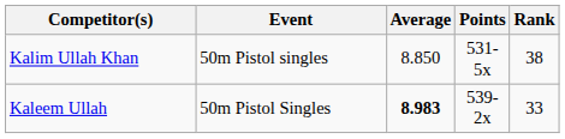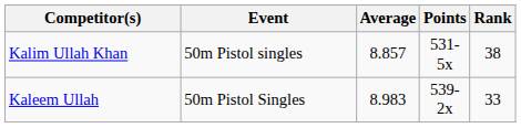 <table class=wikitable style="font-size:90%">
 <tr>
 <th width=150>Competitor(s)</th>
 <th width=150>Event</th>
 <th width=25>Average</th>
 <th width=25>Points</th>
 <th width=25>Rank</th>
 </tr>
 <tr>
 <td><a href='#'>Kalim Ullah Khan</a></td>
 <td>50m Pistol singles</td>
-<td style="text-align:center;">8.850</td>
+<td style="text-align:center;">8.857</td>
 <td style="text-align:center;">531-5x</td>
 <td style="text-align:center;">38</td>
 </tr>
 <tr>
 <td><a href='#'>Kaleem Ullah</a></td>
 <td>50m Pistol Singles</td>
-<td style="text-align:center;"><strong>8.983</strong></td>
+<td style="text-align:center;">8.983</td>
 <td style="text-align:center;">539-2x</td>
 <td style="text-align:center;">33</td>
 </tr>
 </table>
